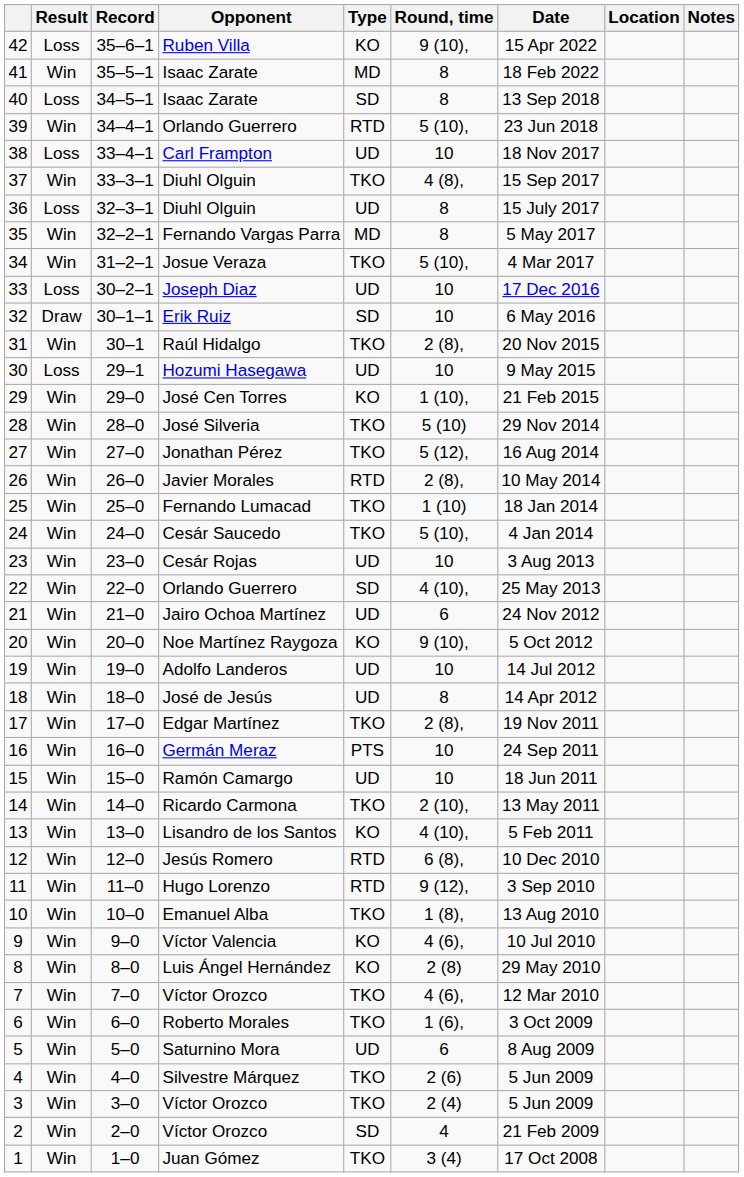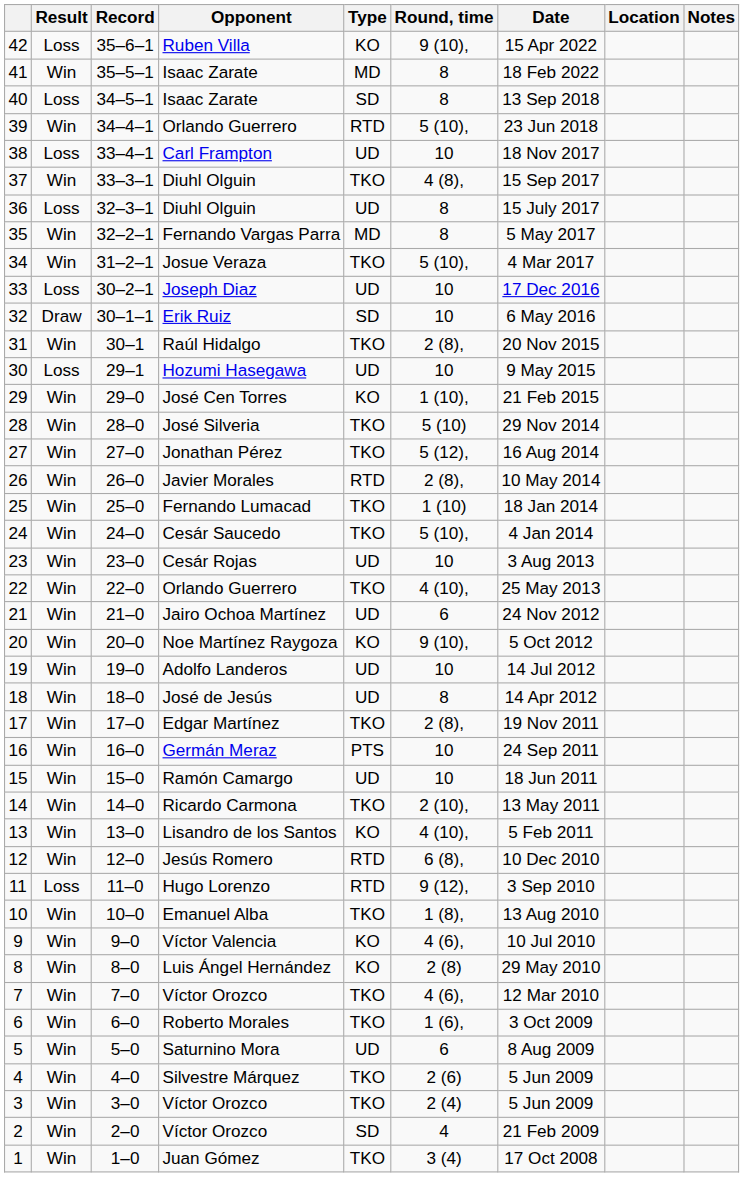 <table class="wikitable" style="text-align:center">
 <tr>
 <th></th>
 <th>Result</th>
 <th>Record</th>
 <th>Opponent</th>
 <th>Type</th>
 <th>Round, time</th>
 <th>Date</th>
 <th>Location</th>
 <th>Notes</th>
 </tr>
 <tr>
 <td>42</td>
 <td>Loss</td>
 <td>35–6–1</td>
 <td style="text-align:left;"><a href='#'>Ruben Villa</a></td>
 <td>KO</td>
 <td>9 (10), </td>
 <td>15 Apr 2022</td>
 <td style="text-align:left"></td>
 <td></td>
 </tr>
 <tr>
 <td>41</td>
 <td>Win</td>
 <td>35–5–1</td>
 <td style="text-align:left;">Isaac Zarate</td>
 <td>MD</td>
 <td>8</td>
 <td>18 Feb 2022</td>
 <td style="text-align:left"></td>
 <td></td>
 </tr>
 <tr>
 <td>40</td>
 <td>Loss</td>
 <td>34–5–1</td>
 <td style="text-align:left;">Isaac Zarate</td>
 <td>SD</td>
 <td>8</td>
 <td>13 Sep 2018</td>
 <td style="text-align:left"></td>
 <td></td>
 </tr>
 <tr>
 <td>39</td>
 <td>Win</td>
 <td>34–4–1</td>
 <td style="text-align:left;">Orlando Guerrero</td>
 <td>RTD</td>
 <td>5 (10), </td>
 <td>23 Jun 2018</td>
 <td style="text-align:left"></td>
 <td></td>
 </tr>
 <tr>
 <td>38</td>
 <td>Loss</td>
 <td>33–4–1</td>
 <td style="text-align:left;"><a href='#'>Carl Frampton</a></td>
 <td>UD</td>
 <td>10</td>
 <td>18 Nov 2017</td>
 <td style="text-align:left"></td>
 <td></td>
 </tr>
 <tr>
 <td>37</td>
 <td>Win</td>
 <td>33–3–1</td>
 <td style="text-align:left;">Diuhl Olguin</td>
 <td>TKO</td>
 <td>4 (8), </td>
 <td>15 Sep 2017</td>
 <td style="text-align:left"></td>
 <td></td>
 </tr>
 <tr>
 <td>36</td>
 <td>Loss</td>
 <td>32–3–1</td>
 <td style="text-align:left;">Diuhl Olguin</td>
 <td>UD</td>
 <td>8</td>
 <td>15 July 2017</td>
 <td style="text-align:left"></td>
 <td></td>
 </tr>
 <tr>
 <td>35</td>
 <td>Win</td>
 <td>32–2–1</td>
 <td style="text-align:left;">Fernando Vargas Parra</td>
 <td>MD</td>
 <td>8</td>
 <td>5 May 2017</td>
 <td style="text-align:left"></td>
 <td></td>
 </tr>
 <tr>
 <td>34</td>
 <td>Win</td>
 <td>31–2–1</td>
 <td style="text-align:left;">Josue Veraza</td>
 <td>TKO</td>
 <td>5 (10), </td>
 <td>4 Mar 2017</td>
 <td style="text-align:left"></td>
 <td></td>
 </tr>
 <tr>
 <td>33</td>
 <td>Loss</td>
 <td>30–2–1</td>
 <td style="text-align:left;"><a href='#'>Joseph Diaz</a></td>
 <td>UD</td>
 <td>10</td>
 <td><a href='#'>17 Dec 2016</a></td>
 <td style="text-align:left"></td>
 <td style="text-align:left"></td>
 </tr>
 <tr>
 <td>32</td>
 <td>Draw</td>
 <td>30–1–1</td>
 <td style="text-align:left;"><a href='#'>Erik Ruiz</a></td>
 <td>SD</td>
 <td>10</td>
 <td>6 May 2016</td>
 <td style="text-align:left"></td>
 <td style="text-align:left"></td>
 </tr>
 <tr>
 <td>31</td>
 <td>Win</td>
 <td>30–1</td>
 <td style="text-align:left;">Raúl Hidalgo</td>
 <td>TKO</td>
 <td>2 (8), </td>
 <td>20 Nov 2015</td>
 <td style="text-align:left"></td>
 <td></td>
 </tr>
 <tr>
 <td>30</td>
 <td>Loss</td>
 <td>29–1</td>
 <td style="text-align:left;"><a href='#'>Hozumi Hasegawa</a></td>
 <td>UD</td>
 <td>10</td>
 <td>9 May 2015</td>
 <td style="text-align:left"></td>
 <td></td>
 </tr>
 <tr>
 <td>29</td>
 <td>Win</td>
 <td>29–0</td>
 <td style="text-align:left;">José Cen Torres</td>
 <td>KO</td>
 <td>1 (10), </td>
 <td>21 Feb 2015</td>
 <td style="text-align:left"></td>
 <td style="text-align:left"></td>
 </tr>
 <tr>
 <td>28</td>
 <td>Win</td>
 <td>28–0</td>
 <td style="text-align:left;">José Silveria</td>
 <td>TKO</td>
 <td>5 (10)</td>
 <td>29 Nov 2014</td>
 <td style="text-align:left"></td>
 <td style="text-align:left"></td>
 </tr>
 <tr>
 <td>27</td>
 <td>Win</td>
 <td>27–0</td>
 <td style="text-align:left;">Jonathan Pérez</td>
 <td>TKO</td>
 <td>5 (12), </td>
 <td>16 Aug 2014</td>
 <td style="text-align:left"></td>
 <td style="text-align:left"></td>
 </tr>
 <tr>
 <td>26</td>
 <td>Win</td>
 <td>26–0</td>
 <td style="text-align:left;">Javier Morales</td>
 <td>RTD</td>
 <td>2 (8), </td>
 <td>10 May 2014</td>
 <td style="text-align:left"></td>
 <td></td>
 </tr>
 <tr>
 <td>25</td>
 <td>Win</td>
 <td>25–0</td>
 <td style="text-align:left;">Fernando Lumacad</td>
 <td>TKO</td>
 <td>1 (10)</td>
 <td>18 Jan 2014</td>
 <td style="text-align:left"></td>
 <td style="text-align:left"></td>
 </tr>
 <tr>
 <td>24</td>
 <td>Win</td>
 <td>24–0</td>
 <td style="text-align:left;">Cesár Saucedo</td>
 <td>TKO</td>
 <td>5 (10), </td>
 <td>4 Jan 2014</td>
 <td style="text-align:left"></td>
 <td></td>
 </tr>
 <tr>
 <td>23</td>
 <td>Win</td>
 <td>23–0</td>
 <td style="text-align:left;">Cesár Rojas</td>
 <td>UD</td>
 <td>10</td>
 <td>3 Aug 2013</td>
 <td style="text-align:left"></td>
 <td></td>
 </tr>
 <tr>
 <td>22</td>
 <td>Win</td>
 <td>22–0</td>
 <td style="text-align:left;">Orlando Guerrero</td>
-<td>SD</td>
+<td>TKO</td>
 <td>4 (10), </td>
 <td>25 May 2013</td>
 <td style="text-align:left"></td>
 <td></td>
 </tr>
 <tr>
 <td>21</td>
 <td>Win</td>
 <td>21–0</td>
 <td style="text-align:left;">Jairo Ochoa Martínez</td>
 <td>UD</td>
 <td>6</td>
 <td>24 Nov 2012</td>
 <td style="text-align:left"></td>
 <td></td>
 </tr>
 <tr>
 <td>20</td>
 <td>Win</td>
 <td>20–0</td>
 <td style="text-align:left;">Noe Martínez Raygoza</td>
 <td>KO</td>
 <td>9 (10), </td>
 <td>5 Oct 2012</td>
 <td style="text-align:left"></td>
 <td></td>
 </tr>
 <tr>
 <td>19</td>
 <td>Win</td>
 <td>19–0</td>
 <td style="text-align:left;">Adolfo Landeros</td>
 <td>UD</td>
 <td>10</td>
 <td>14 Jul 2012</td>
 <td style="text-align:left"></td>
 <td style="text-align:left"></td>
 </tr>
 <tr>
 <td>18</td>
 <td>Win</td>
 <td>18–0</td>
 <td style="text-align:left;">José de Jesús</td>
 <td>UD</td>
 <td>8</td>
 <td>14 Apr 2012</td>
 <td style="text-align:left"></td>
 <td></td>
 </tr>
 <tr>
 <td>17</td>
 <td>Win</td>
 <td>17–0</td>
 <td style="text-align:left;">Edgar Martínez</td>
 <td>TKO</td>
 <td>2 (8), </td>
 <td>19 Nov 2011</td>
 <td style="text-align:left"></td>
 <td></td>
 </tr>
 <tr>
 <td>16</td>
 <td>Win</td>
 <td>16–0</td>
 <td style="text-align:left;"><a href='#'>Germán Meraz</a></td>
 <td>PTS</td>
 <td>10</td>
 <td>24 Sep 2011</td>
 <td style="text-align:left"></td>
 <td></td>
 </tr>
 <tr>
 <td>15</td>
 <td>Win</td>
 <td>15–0</td>
 <td style="text-align:left;">Ramón Camargo</td>
 <td>UD</td>
 <td>10</td>
 <td>18 Jun 2011</td>
 <td style="text-align:left"></td>
 <td style="text-align:left"></td>
 </tr>
 <tr>
 <td>14</td>
 <td>Win</td>
 <td>14–0</td>
 <td style="text-align:left;">Ricardo Carmona</td>
 <td>TKO</td>
 <td>2 (10), </td>
 <td>13 May 2011</td>
 <td style="text-align:left"></td>
 <td></td>
 </tr>
 <tr>
 <td>13</td>
 <td>Win</td>
 <td>13–0</td>
 <td style="text-align:left;">Lisandro de los Santos</td>
 <td>KO</td>
 <td>4 (10), </td>
 <td>5 Feb 2011</td>
 <td style="text-align:left"></td>
 <td style="text-align:left"></td>
 </tr>
 <tr>
 <td>12</td>
 <td>Win</td>
 <td>12–0</td>
 <td style="text-align:left;">Jesús Romero</td>
 <td>RTD</td>
 <td>6 (8), </td>
 <td>10 Dec 2010</td>
 <td style="text-align:left"></td>
 <td></td>
 </tr>
 <tr>
 <td>11</td>
-<td>Win</td>
+<td>Loss</td>
 <td>11–0</td>
 <td style="text-align:left;">Hugo Lorenzo</td>
 <td>RTD</td>
 <td>9 (12), </td>
 <td>3 Sep 2010</td>
 <td style="text-align:left"></td>
 <td style="text-align:left"></td>
 </tr>
 <tr>
 <td>10</td>
 <td>Win</td>
 <td>10–0</td>
 <td style="text-align:left;">Emanuel Alba</td>
 <td>TKO</td>
 <td>1 (8), </td>
 <td>13 Aug 2010</td>
 <td style="text-align:left"></td>
 <td></td>
 </tr>
 <tr>
 <td>9</td>
 <td>Win</td>
 <td>9–0</td>
 <td style="text-align:left;">Víctor Valencia</td>
 <td>KO</td>
 <td>4 (6), </td>
 <td>10 Jul 2010</td>
 <td style="text-align:left"></td>
 <td></td>
 </tr>
 <tr>
 <td>8</td>
 <td>Win</td>
 <td>8–0</td>
 <td style="text-align:left;">Luis Ángel Hernández</td>
 <td>KO</td>
 <td>2 (8)</td>
 <td>29 May 2010</td>
 <td style="text-align:left"></td>
 <td></td>
 </tr>
 <tr>
 <td>7</td>
 <td>Win</td>
 <td>7–0</td>
 <td style="text-align:left;">Víctor Orozco</td>
 <td>TKO</td>
 <td>4 (6), </td>
 <td>12 Mar 2010</td>
 <td style="text-align:left"></td>
 <td></td>
 </tr>
 <tr>
 <td>6</td>
 <td>Win</td>
 <td>6–0</td>
 <td style="text-align:left;">Roberto Morales</td>
 <td>TKO</td>
 <td>1 (6), </td>
 <td>3 Oct 2009</td>
 <td style="text-align:left"></td>
 <td></td>
 </tr>
 <tr>
 <td>5</td>
 <td>Win</td>
 <td>5–0</td>
 <td style="text-align:left;">Saturnino Mora</td>
 <td>UD</td>
 <td>6</td>
 <td>8 Aug 2009</td>
 <td style="text-align:left"></td>
 <td></td>
 </tr>
 <tr>
 <td>4</td>
 <td>Win</td>
 <td>4–0</td>
 <td style="text-align:left;">Silvestre Márquez</td>
 <td>TKO</td>
 <td>2 (6)</td>
 <td>5 Jun 2009</td>
 <td style="text-align:left"></td>
 <td></td>
 </tr>
 <tr>
 <td>3</td>
 <td>Win</td>
 <td>3–0</td>
 <td style="text-align:left;">Víctor Orozco</td>
 <td>TKO</td>
 <td>2 (4)</td>
 <td>5 Jun 2009</td>
 <td style="text-align:left"></td>
 <td></td>
 </tr>
 <tr>
 <td>2</td>
 <td>Win</td>
 <td>2–0</td>
 <td style="text-align:left;">Víctor Orozco</td>
 <td>SD</td>
 <td>4</td>
 <td>21 Feb 2009</td>
 <td style="text-align:left"></td>
 <td></td>
 </tr>
 <tr>
 <td>1</td>
 <td>Win</td>
 <td>1–0</td>
 <td style="text-align:left;">Juan Gómez</td>
 <td>TKO</td>
 <td>3 (4)</td>
 <td>17 Oct 2008</td>
 <td style="text-align:left"></td>
 <td></td>
 </tr>
 </table>
